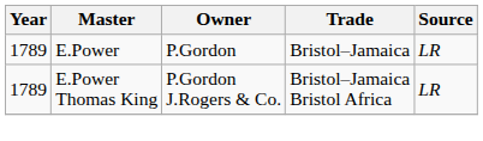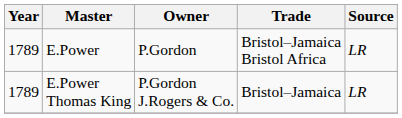 <table class=" wikitable">
 <tr>
 <th>Year</th>
 <th>Master</th>
 <th>Owner</th>
 <th>Trade</th>
 <th>Source</th>
 </tr>
 <tr>
 <td>1789</td>
 <td>E.Power</td>
 <td>P.Gordon</td>
-<td>Bristol–Jamaica</td>
+<td>Bristol–Jamaica<br>Bristol Africa</td>
 <td><em>LR</em></td>
 </tr>
 <tr>
 <td>1789</td>
 <td>E.Power<br>Thomas King</td>
 <td>P.Gordon<br>J.Rogers & Co.</td>
-<td>Bristol–Jamaica<br>Bristol Africa</td>
+<td>Bristol–Jamaica</td>
 <td><em>LR</em></td>
 </tr>
 <tr>
 </tr>
 </table>
